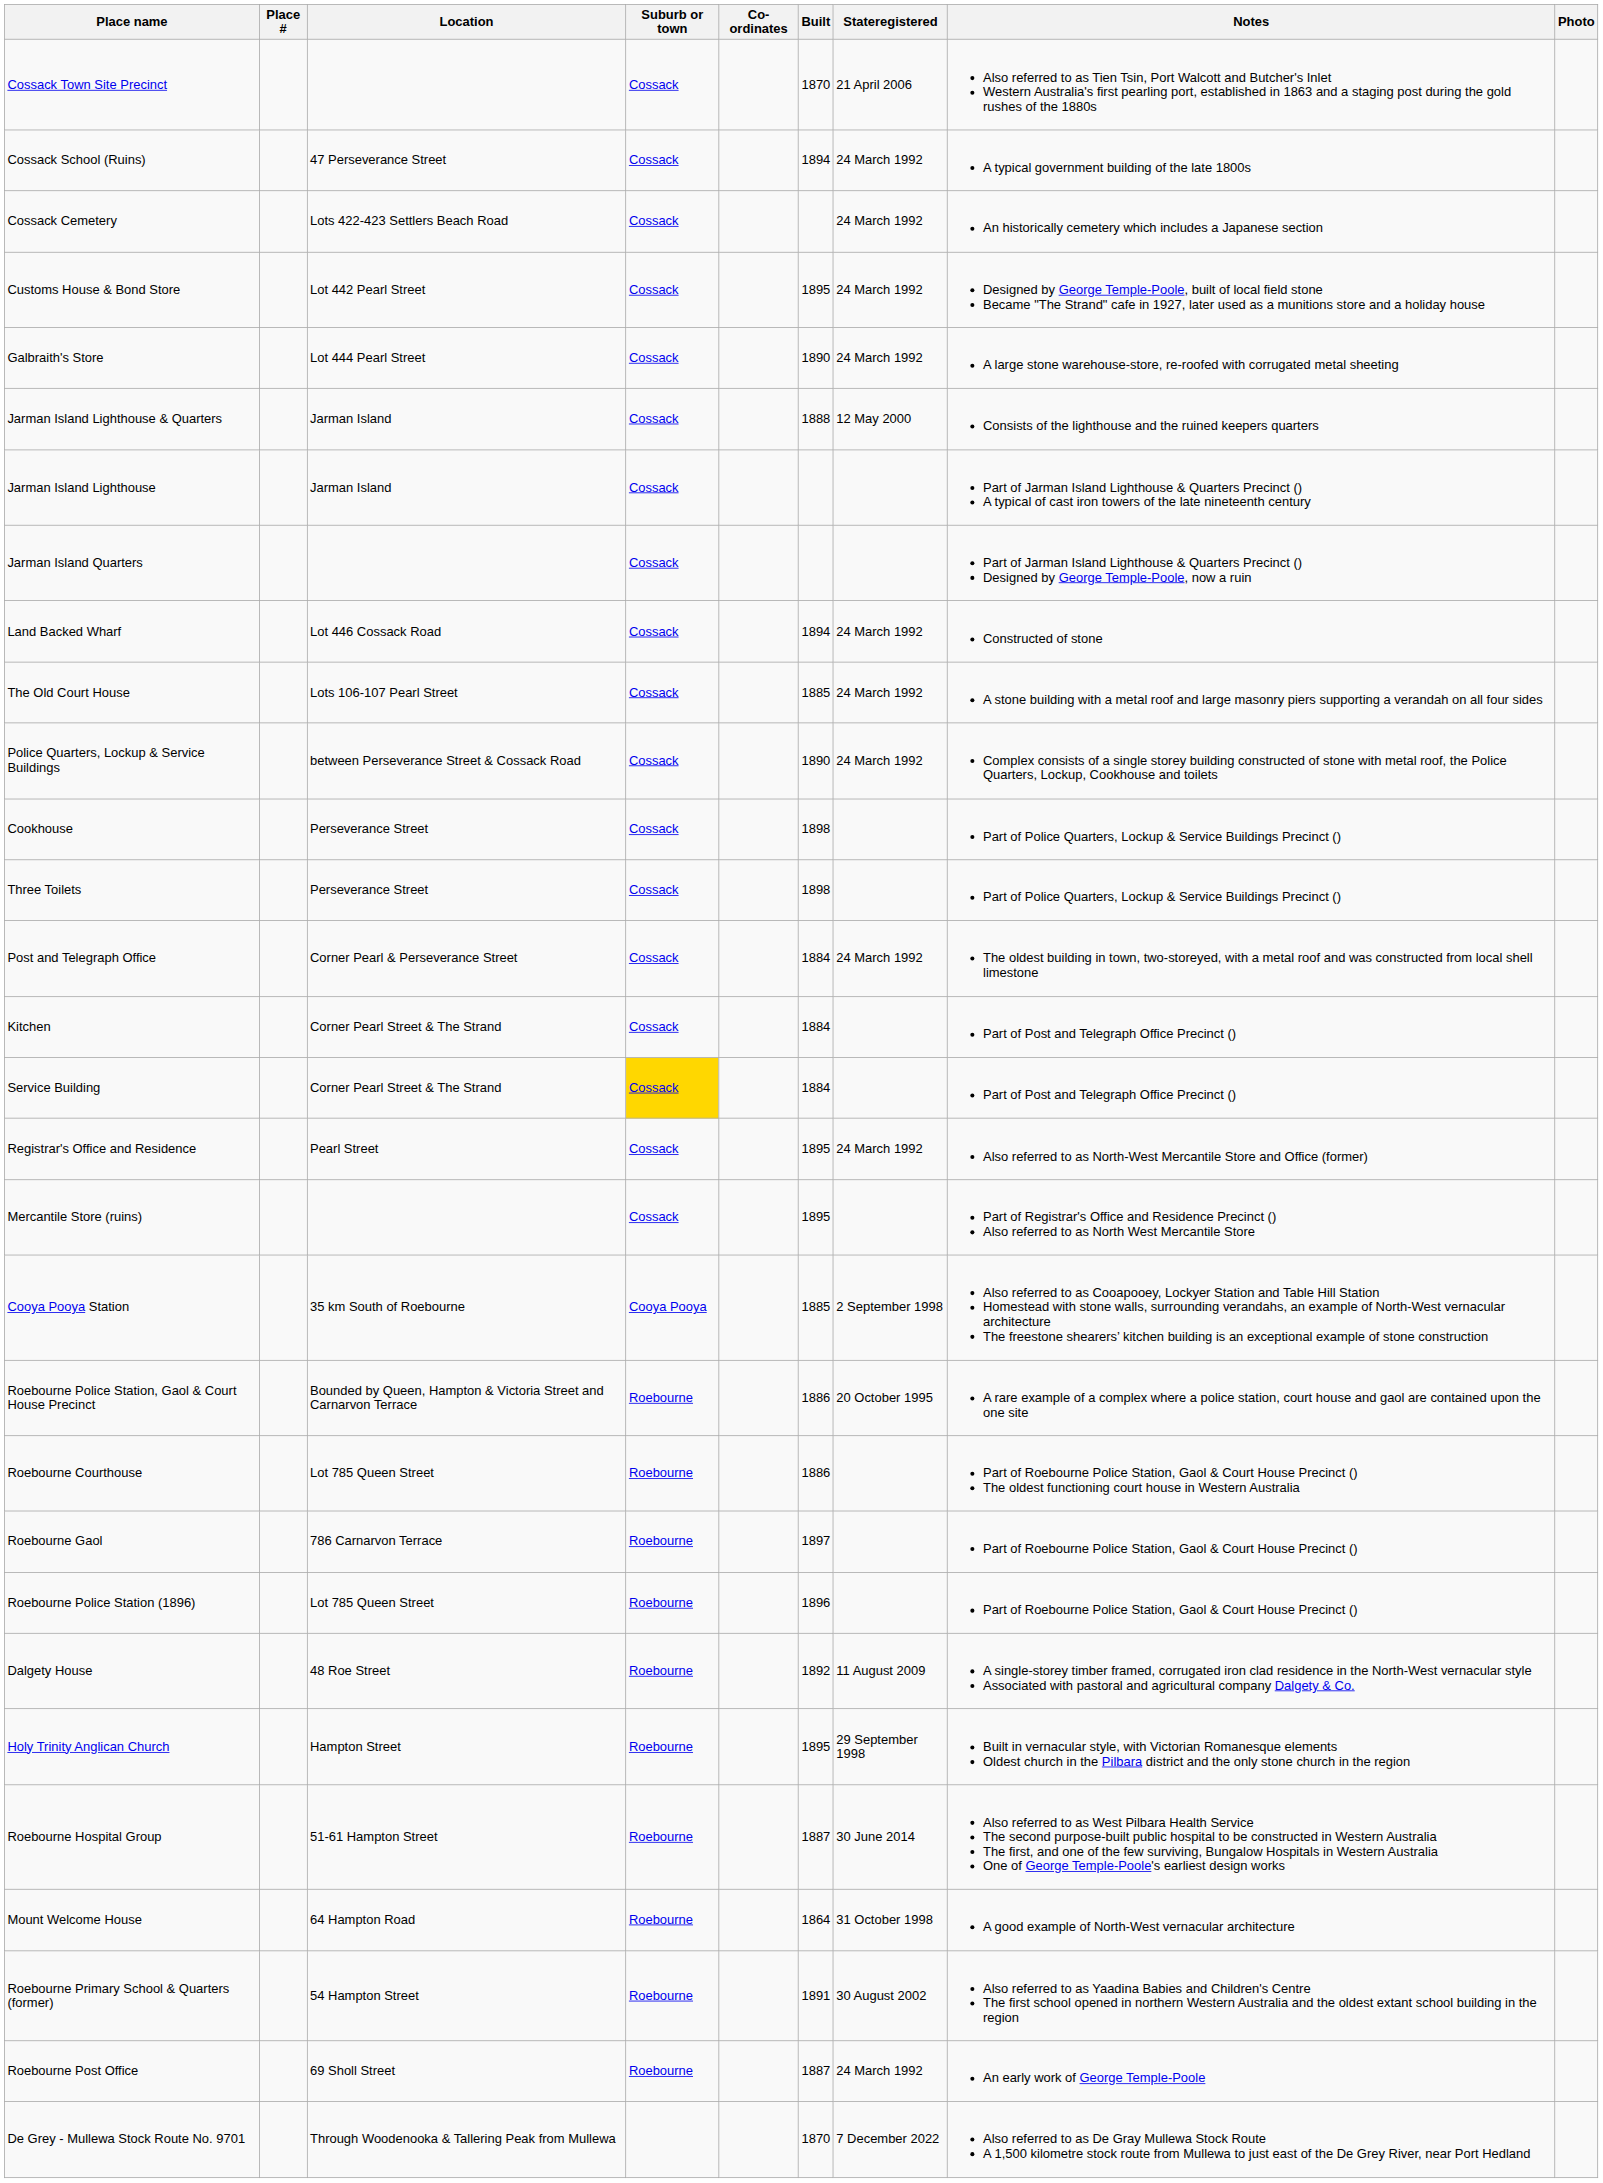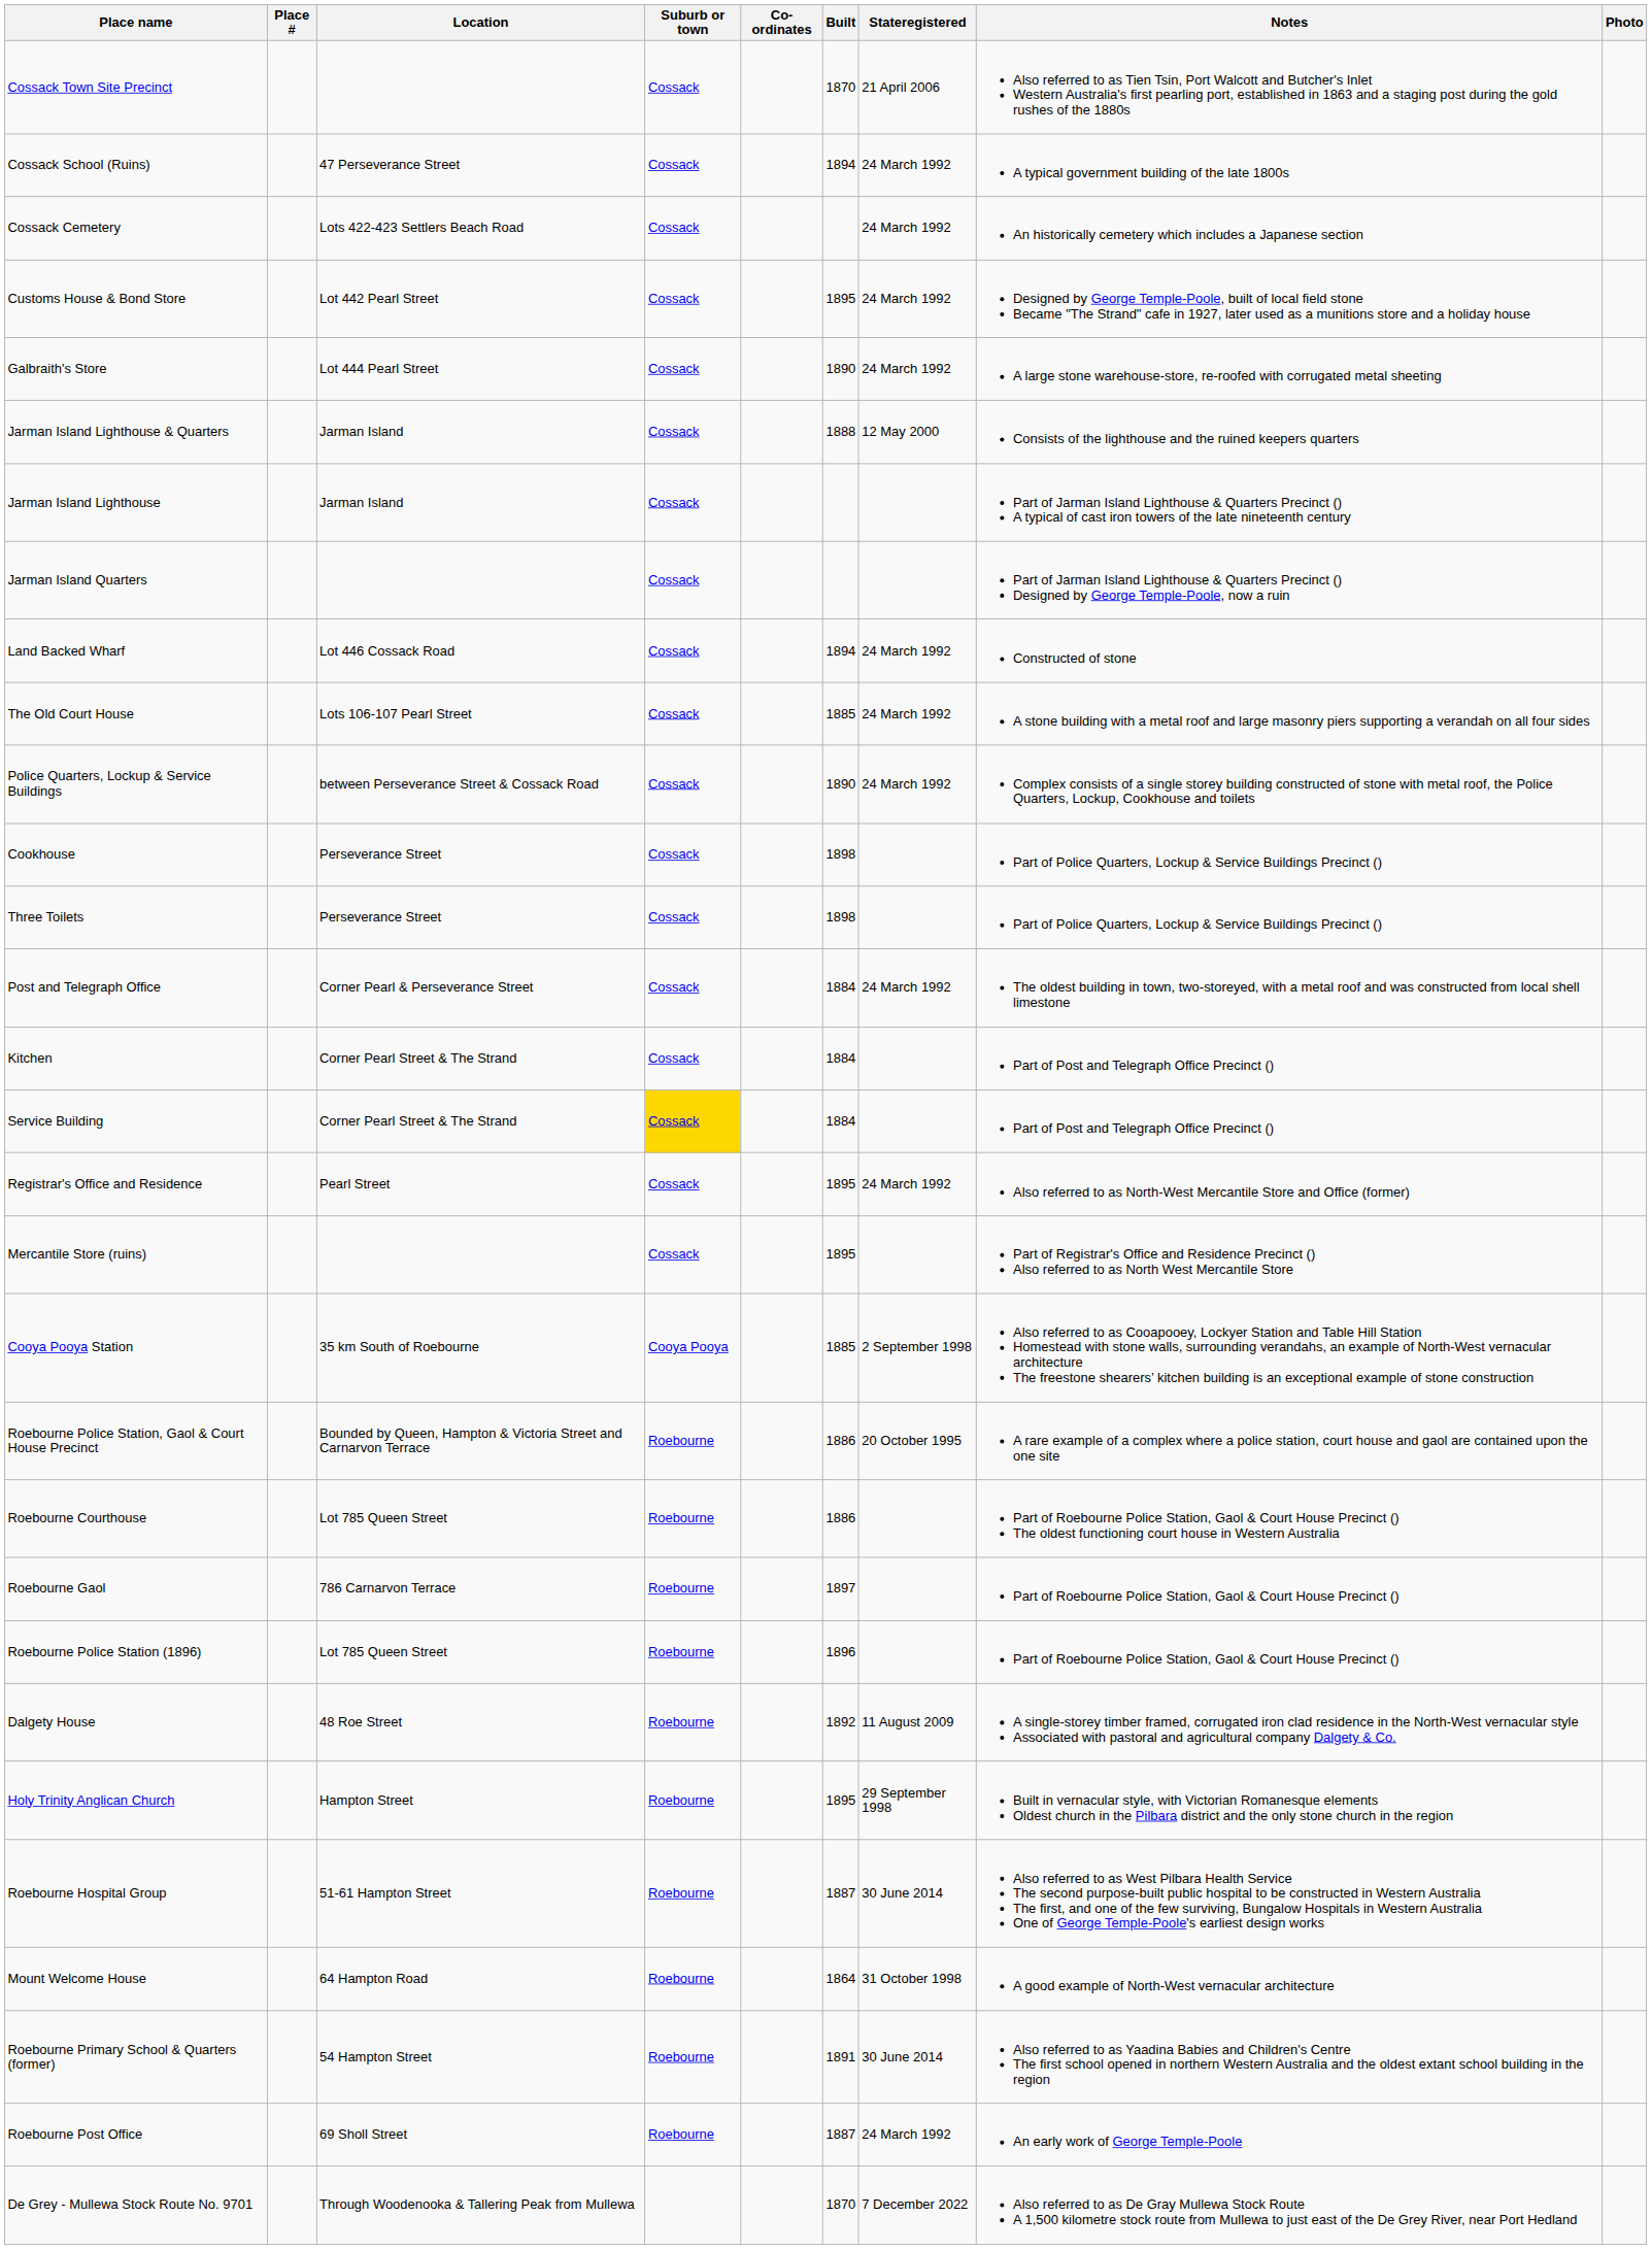 <table class="wikitable sortable">
 <tr>
 <th>Place name</th>
 <th>Place #</th>
 <th>Location</th>
 <th>Suburb or town</th>
 <th>Co-ordinates</th>
 <th>Built</th>
 <th>Stateregistered</th>
 <th class="unsortable">Notes</th>
 <th class="unsortable">Photo</th>
 </tr>
 <tr>
 <td><a href='#'>Cossack Town Site Precinct</a></td>
 <td></td>
 <td></td>
 <td><a href='#'>Cossack</a></td>
 <td></td>
 <td>1870</td>
 <td>21 April 2006</td>
 <td><br><ul><li>Also referred to as Tien Tsin, Port Walcott and Butcher's Inlet</li><li>Western Australia's first pearling port, established in 1863 and a staging post during the gold rushes of the 1880s</li></ul></td>
 <td></td>
 </tr>
 <tr>
 <td>Cossack School (Ruins)</td>
 <td></td>
 <td>47 Perseverance Street</td>
 <td><a href='#'>Cossack</a></td>
 <td></td>
 <td>1894</td>
 <td>24 March 1992</td>
 <td><br><ul><li>A typical government building of the late 1800s</li></ul></td>
 <td></td>
 </tr>
 <tr>
 <td>Cossack Cemetery</td>
 <td></td>
 <td>Lots 422-423 Settlers Beach Road</td>
 <td><a href='#'>Cossack</a></td>
 <td></td>
 <td></td>
 <td>24 March 1992</td>
 <td><br><ul><li>An historically cemetery which includes a Japanese section</li></ul></td>
 <td></td>
 </tr>
 <tr>
 <td>Customs House & Bond Store</td>
 <td></td>
 <td>Lot 442 Pearl Street</td>
 <td><a href='#'>Cossack</a></td>
 <td></td>
 <td>1895</td>
 <td>24 March 1992</td>
 <td><br><ul><li>Designed by <a href='#'>George Temple-Poole</a>, built of local field stone</li><li>Became "The Strand" cafe in 1927, later used as a munitions store and a holiday house</li></ul></td>
 <td></td>
 </tr>
 <tr>
 <td>Galbraith's Store</td>
 <td></td>
 <td>Lot 444 Pearl Street</td>
 <td><a href='#'>Cossack</a></td>
 <td></td>
 <td>1890</td>
 <td>24 March 1992</td>
 <td><br><ul><li>A large stone warehouse-store, re-roofed with corrugated metal sheeting</li></ul></td>
 <td></td>
 </tr>
 <tr>
 <td>Jarman Island Lighthouse & Quarters</td>
 <td></td>
 <td>Jarman Island</td>
 <td><a href='#'>Cossack</a></td>
 <td></td>
 <td>1888</td>
 <td>12 May 2000</td>
 <td><br><ul><li>Consists of the lighthouse and the ruined keepers quarters</li></ul></td>
 <td></td>
 </tr>
 <tr>
 <td>Jarman Island Lighthouse</td>
 <td></td>
 <td>Jarman Island</td>
 <td><a href='#'>Cossack</a></td>
 <td></td>
 <td></td>
 <td></td>
 <td><br><ul><li>Part of Jarman Island Lighthouse & Quarters Precinct ()</li><li>A typical of cast iron towers of the late nineteenth century</li></ul></td>
 <td></td>
 </tr>
 <tr>
 <td>Jarman Island Quarters</td>
 <td></td>
 <td></td>
 <td><a href='#'>Cossack</a></td>
 <td></td>
 <td></td>
 <td></td>
 <td><br><ul><li>Part of Jarman Island Lighthouse & Quarters Precinct ()</li><li>Designed by <a href='#'>George Temple-Poole</a>, now a ruin</li></ul></td>
 <td></td>
 </tr>
 <tr>
 <td>Land Backed Wharf</td>
 <td></td>
 <td>Lot 446 Cossack Road</td>
 <td><a href='#'>Cossack</a></td>
 <td></td>
 <td>1894</td>
 <td>24 March 1992</td>
 <td><br><ul><li>Constructed of stone</li></ul></td>
 <td></td>
 </tr>
 <tr>
 <td>The Old Court House</td>
 <td></td>
 <td>Lots 106-107 Pearl Street</td>
 <td><a href='#'>Cossack</a></td>
 <td></td>
 <td>1885</td>
 <td>24 March 1992</td>
 <td><br><ul><li>A stone building with a metal roof and large masonry piers supporting a verandah on all four sides</li></ul></td>
 <td></td>
 </tr>
 <tr>
 <td>Police Quarters, Lockup & Service Buildings</td>
 <td></td>
 <td>between Perseverance Street & Cossack Road</td>
 <td><a href='#'>Cossack</a></td>
 <td></td>
 <td>1890</td>
 <td>24 March 1992</td>
 <td><br><ul><li>Complex consists of a single storey building constructed of stone with metal roof, the Police Quarters, Lockup, Cookhouse and toilets</li></ul></td>
 <td></td>
 </tr>
 <tr>
 <td>Cookhouse</td>
 <td></td>
 <td>Perseverance Street</td>
 <td><a href='#'>Cossack</a></td>
 <td></td>
 <td>1898</td>
 <td></td>
 <td><br><ul><li>Part of Police Quarters, Lockup & Service Buildings Precinct ()</li></ul></td>
 <td></td>
 </tr>
 <tr>
 <td>Three Toilets</td>
 <td></td>
 <td>Perseverance Street</td>
 <td><a href='#'>Cossack</a></td>
 <td></td>
 <td>1898</td>
 <td></td>
 <td><br><ul><li>Part of Police Quarters, Lockup & Service Buildings Precinct ()</li></ul></td>
 <td></td>
 </tr>
 <tr>
 <td>Post and Telegraph Office</td>
 <td></td>
 <td>Corner Pearl & Perseverance Street</td>
 <td><a href='#'>Cossack</a></td>
 <td></td>
 <td>1884</td>
 <td>24 March 1992</td>
 <td><br><ul><li>The oldest building in town, two-storeyed, with a metal roof and was constructed from local shell limestone</li></ul></td>
 <td></td>
 </tr>
 <tr>
 <td>Kitchen</td>
 <td></td>
 <td>Corner Pearl Street & The Strand</td>
 <td><a href='#'>Cossack</a></td>
 <td></td>
 <td>1884</td>
 <td></td>
 <td><br><ul><li>Part of Post and Telegraph Office Precinct ()</li></ul></td>
 <td></td>
 </tr>
 <tr>
 <td>Service Building</td>
 <td></td>
 <td>Corner Pearl Street & The Strand</td>
 <td style="background: gold;"><a href='#'>Cossack</a></td>
 <td></td>
 <td>1884</td>
 <td></td>
 <td><br><ul><li>Part of Post and Telegraph Office Precinct ()</li></ul></td>
 <td></td>
 </tr>
 <tr>
 <td>Registrar's Office and Residence</td>
 <td></td>
 <td>Pearl Street</td>
 <td><a href='#'>Cossack</a></td>
 <td></td>
 <td>1895</td>
 <td>24 March 1992</td>
 <td><br><ul><li>Also referred to as North-West Mercantile Store and Office (former)</li></ul></td>
 <td></td>
 </tr>
 <tr>
 <td>Mercantile Store (ruins)</td>
 <td></td>
 <td></td>
 <td><a href='#'>Cossack</a></td>
 <td></td>
 <td>1895</td>
 <td></td>
 <td><br><ul><li>Part of Registrar's Office and Residence Precinct ()</li><li>Also referred to as North West Mercantile Store</li></ul></td>
 <td></td>
 </tr>
 <tr>
 <td><a href='#'>Cooya Pooya</a> Station</td>
 <td></td>
 <td>35 km South of Roebourne</td>
 <td><a href='#'>Cooya Pooya</a></td>
 <td></td>
 <td>1885</td>
 <td>2 September 1998</td>
 <td><br><ul><li>Also referred to as Cooapooey, Lockyer Station and Table Hill Station</li><li>Homestead with stone walls, surrounding verandahs, an example of North-West vernacular architecture</li><li>The freestone shearers’ kitchen building is an exceptional example of stone construction</li></ul></td>
 <td></td>
 </tr>
 <tr>
 <td>Roebourne Police Station, Gaol & Court House Precinct</td>
 <td></td>
 <td>Bounded by Queen, Hampton & Victoria Street and Carnarvon Terrace</td>
 <td><a href='#'>Roebourne</a></td>
 <td></td>
 <td>1886</td>
 <td>20 October 1995</td>
 <td><br><ul><li>A rare example of a complex where a police station, court house and gaol are contained upon the one site</li></ul></td>
 <td></td>
 </tr>
 <tr>
 <td>Roebourne Courthouse</td>
 <td></td>
 <td>Lot 785 Queen Street</td>
 <td><a href='#'>Roebourne</a></td>
 <td></td>
 <td>1886</td>
 <td></td>
 <td><br><ul><li>Part of Roebourne Police Station, Gaol & Court House Precinct ()</li><li>The oldest functioning court house in Western Australia</li></ul></td>
 <td></td>
 </tr>
 <tr>
 <td>Roebourne Gaol</td>
 <td></td>
 <td>786 Carnarvon Terrace</td>
 <td><a href='#'>Roebourne</a></td>
 <td></td>
 <td>1897</td>
 <td></td>
 <td><br><ul><li>Part of Roebourne Police Station, Gaol & Court House Precinct ()</li></ul></td>
 <td></td>
 </tr>
 <tr>
 <td>Roebourne Police Station (1896)</td>
 <td></td>
 <td>Lot 785 Queen Street</td>
 <td><a href='#'>Roebourne</a></td>
 <td></td>
 <td>1896</td>
 <td></td>
 <td><br><ul><li>Part of Roebourne Police Station, Gaol & Court House Precinct ()</li></ul></td>
 <td></td>
 </tr>
 <tr>
 <td>Dalgety House</td>
 <td></td>
 <td>48 Roe Street</td>
 <td><a href='#'>Roebourne</a></td>
 <td></td>
 <td>1892</td>
 <td>11 August 2009</td>
 <td><br><ul><li>A single-storey timber framed, corrugated iron clad residence in the North-West vernacular style</li><li>Associated with pastoral and agricultural company <a href='#'>Dalgety & Co.</a></li></ul></td>
 <td></td>
 </tr>
 <tr>
 <td><a href='#'>Holy Trinity Anglican Church</a></td>
 <td></td>
 <td>Hampton Street</td>
 <td><a href='#'>Roebourne</a></td>
 <td></td>
 <td>1895</td>
 <td>29 September 1998</td>
 <td><br><ul><li>Built in vernacular style, with Victorian Romanesque elements</li><li>Oldest church in the <a href='#'>Pilbara</a> district and the only stone church in the region</li></ul></td>
 <td></td>
 </tr>
 <tr>
 <td>Roebourne Hospital Group</td>
 <td></td>
 <td>51-61 Hampton Street</td>
 <td><a href='#'>Roebourne</a></td>
 <td></td>
 <td>1887</td>
 <td>30 June 2014</td>
 <td><br><ul><li>Also referred to as West Pilbara Health Service</li><li>The second purpose-built public hospital to be constructed in Western Australia</li><li>The first, and one of the few surviving, Bungalow Hospitals in Western Australia</li><li>One of <a href='#'>George Temple-Poole</a>'s earliest design works</li></ul></td>
 <td></td>
 </tr>
 <tr>
 <td>Mount Welcome House</td>
 <td></td>
 <td>64 Hampton Road</td>
 <td><a href='#'>Roebourne</a></td>
 <td></td>
 <td>1864</td>
 <td>31 October 1998</td>
 <td><br><ul><li>A good example of North-West vernacular architecture</li></ul></td>
 <td></td>
 </tr>
 <tr>
 <td>Roebourne Primary School & Quarters (former)</td>
 <td></td>
 <td>54 Hampton Street</td>
 <td><a href='#'>Roebourne</a></td>
 <td></td>
 <td>1891</td>
-<td>30 August 2002</td>
+<td>30 June 2014</td>
 <td><br><ul><li>Also referred to as Yaadina Babies and Children's Centre</li><li>The first school opened in northern Western Australia and the oldest extant school building in the region</li></ul></td>
 <td></td>
 </tr>
 <tr>
 <td>Roebourne Post Office</td>
 <td></td>
 <td>69 Sholl Street</td>
 <td><a href='#'>Roebourne</a></td>
 <td></td>
 <td>1887</td>
 <td>24 March 1992</td>
 <td><br><ul><li>An early work of <a href='#'>George Temple-Poole</a></li></ul></td>
 <td></td>
 </tr>
 <tr>
 <td>De Grey - Mullewa Stock Route No. 9701</td>
 <td></td>
 <td>Through Woodenooka & Tallering Peak from Mullewa</td>
 <td></td>
 <td></td>
 <td>1870</td>
 <td>7 December 2022</td>
 <td><br><ul><li>Also referred to as De Gray Mullewa Stock Route</li><li>A 1,500 kilometre stock route from  Mullewa to just east of the De Grey River, near Port Hedland</li></ul></td>
 <td></td>
 </tr>
 </table>
